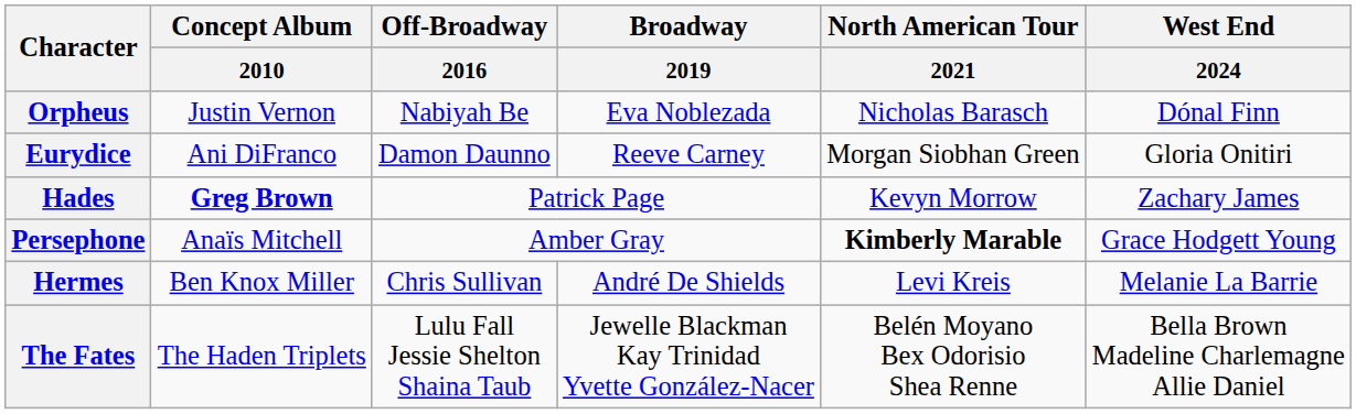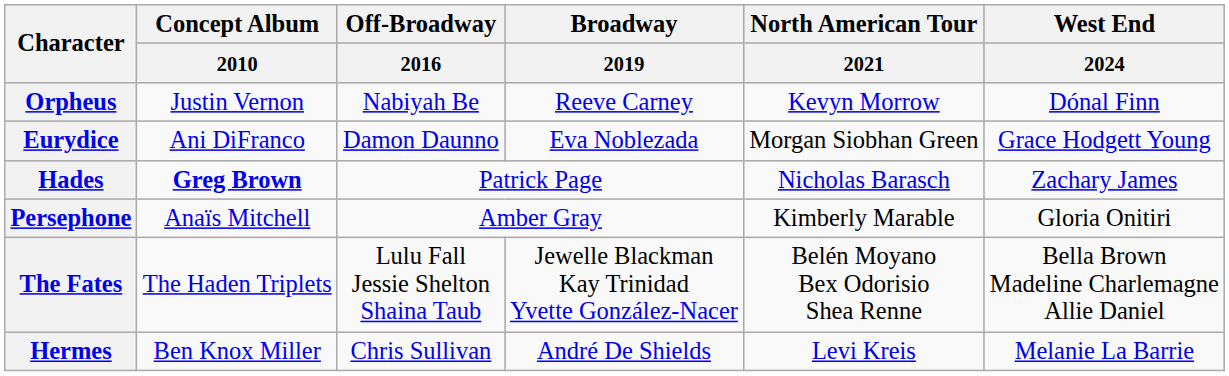 <table class="wikitable">
 <tr>
 <th rowspan="2">Character</th>
 <th>Concept Album</th>
 <th>Off-Broadway</th>
 <th>Broadway</th>
 <th>North American Tour</th>
 <th>West End</th>
 </tr>
 <tr>
 <th><small>2010</small></th>
 <th><small>2016</small></th>
 <th><small>2019</small></th>
 <th><small>2021</small></th>
 <th><small>2024</small></th>
 </tr>
 <tr>
 <th><a href='#'>Orpheus</a></th>
 <td colspan="1" align="center"><a href='#'>Justin Vernon</a></td>
 <td colspan="1" align="center"><a href='#'>Nabiyah Be</a></td>
-<td colspan="1" align="center"><a href='#'>Eva Noblezada</a></td>
-<td colspan="1" align="center"><a href='#'>Nicholas Barasch</a></td>
+<td colspan="1" align="center"><a href='#'>Reeve Carney</a></td>
+<td colspan="1" align="center"><a href='#'>Kevyn Morrow</a></td>
 <td colspan="1" align="center"><a href='#'>Dónal Finn</a></td>
 </tr>
 <tr>
 <th><a href='#'>Eurydice</a></th>
 <td colspan="1" align="center"><a href='#'>Ani DiFranco</a></td>
 <td colspan="1" align="center"><a href='#'>Damon Daunno</a></td>
-<td colspan="1" align="center"><a href='#'>Reeve Carney</a></td>
+<td colspan="1" align="center"><a href='#'>Eva Noblezada</a></td>
 <td colspan="1" align="center">Morgan Siobhan Green</td>
-<td colspan="1" align="center">Gloria Onitiri</td>
+<td colspan="1" align="center"><a href='#'>Grace Hodgett Young</a></td>
 </tr>
 <tr>
 <th><a href='#'>Hades</a></th>
 <td colspan="1" align="center"><strong><a href='#'>Greg Brown</a></strong></td>
 <td colspan="2" align="center"><a href='#'>Patrick Page</a></td>
-<td colspan="1" align="center"><a href='#'>Kevyn Morrow</a></td>
+<td colspan="1" align="center"><a href='#'>Nicholas Barasch</a></td>
 <td colspan="1" align="center"><a href='#'>Zachary James</a></td>
 </tr>
 <tr>
 <th><a href='#'>Persephone</a></th>
 <td colspan="1" align="center"><a href='#'>Anaïs Mitchell</a></td>
 <td colspan="2" align="center"><a href='#'>Amber Gray</a></td>
-<td colspan="1" align="center"><strong>Kimberly Marable</strong></td>
-<td colspan="1" align="center"><a href='#'>Grace Hodgett Young</a></td>
+<td colspan="1" align="center">Kimberly Marable</td>
+<td colspan="1" align="center">Gloria Onitiri</td>
+</tr>
+<tr>
+<th><a href='#'>The Fates</a></th>
+<td colspan="1" align="center"><a href='#'>The Haden Triplets</a></td>
+<td colspan="1" align="center">Lulu Fall<br>Jessie Shelton<br><a href='#'>Shaina Taub</a></td>
+<td colspan="1" align="center">Jewelle Blackman<br>Kay Trinidad<br><a href='#'>Yvette González-Nacer</a></td>
+<td colspan="1" align="center">Belén Moyano<br>Bex Odorisio<br>Shea Renne</td>
+<td colspan="1" align="center">Bella Brown<br>Madeline Charlemagne<br>Allie Daniel</td>
 </tr>
 <tr>
 <th><a href='#'>Hermes</a></th>
 <td colspan="1" align="center"><a href='#'>Ben Knox Miller</a></td>
 <td colspan="1" align="center"><a href='#'>Chris Sullivan</a></td>
 <td colspan="1" align="center"><a href='#'>André De Shields</a></td>
 <td colspan="1" align="center"><a href='#'>Levi Kreis</a></td>
 <td colspan="1" align="center"><a href='#'>Melanie La Barrie</a></td>
 </tr>
-<tr>
-<th><a href='#'>The Fates</a></th>
-<td colspan="1" align="center"><a href='#'>The Haden Triplets</a></td>
-<td colspan="1" align="center">Lulu Fall<br>Jessie Shelton<br><a href='#'>Shaina Taub</a></td>
-<td colspan="1" align="center">Jewelle Blackman<br>Kay Trinidad<br><a href='#'>Yvette González-Nacer</a></td>
-<td colspan="1" align="center">Belén Moyano<br>Bex Odorisio<br>Shea Renne</td>
-<td colspan="1" align="center">Bella Brown<br>Madeline Charlemagne<br>Allie Daniel</td>
-</tr>
 </table>
